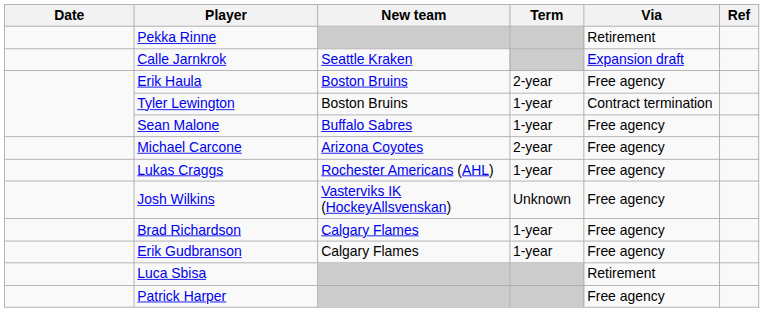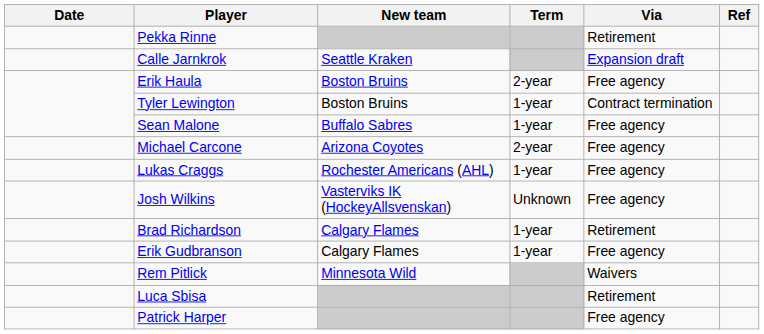 <table class="wikitable">
 <tr style="background:#ddd; text-align:center;">
 <th style="width: 10em;">Date</th>
 <th style="width: 14em;">Player</th>
 <th style="width: 14em;">New team</th>
 <th style="width: 5em;">Term</th>
 <th style="width: 10em;">Via</th>
 <th style="width: 2.5em;">Ref</th>
 </tr>
 <tr>
 <td></td>
 <td><a href='#'>Pekka Rinne</a></td>
 <td style="background:#ccc;"></td>
 <td style="background:#ccc;"></td>
 <td>Retirement</td>
 <td></td>
 </tr>
 <tr>
 <td></td>
 <td><a href='#'>Calle Jarnkrok</a></td>
 <td><a href='#'>Seattle Kraken</a></td>
 <td style="background:#ccc;"></td>
 <td><a href='#'>Expansion draft</a></td>
 <td></td>
 </tr>
 <tr>
 <td rowspan=3></td>
 <td><a href='#'>Erik Haula</a></td>
 <td><a href='#'>Boston Bruins</a></td>
 <td>2-year</td>
 <td>Free agency</td>
 <td></td>
 </tr>
 <tr>
 <td><a href='#'>Tyler Lewington</a></td>
 <td>Boston Bruins</td>
 <td>1-year</td>
 <td>Contract termination</td>
 <td></td>
 </tr>
 <tr>
 <td><a href='#'>Sean Malone</a></td>
 <td><a href='#'>Buffalo Sabres</a></td>
 <td>1-year</td>
 <td>Free agency</td>
 <td></td>
 </tr>
 <tr>
 <td></td>
 <td><a href='#'>Michael Carcone</a></td>
 <td><a href='#'>Arizona Coyotes</a></td>
 <td>2-year</td>
 <td>Free agency</td>
 <td></td>
 </tr>
 <tr>
 <td></td>
 <td><a href='#'>Lukas Craggs</a></td>
 <td><a href='#'>Rochester Americans</a> (<a href='#'>AHL</a>)</td>
 <td>1-year</td>
 <td>Free agency</td>
 <td></td>
 </tr>
 <tr>
 <td></td>
 <td><a href='#'>Josh Wilkins</a></td>
 <td><a href='#'>Vasterviks IK</a> (<a href='#'>HockeyAllsvenskan</a>)</td>
 <td>Unknown</td>
 <td>Free agency</td>
 <td></td>
 </tr>
 <tr>
 <td></td>
 <td><a href='#'>Brad Richardson</a></td>
 <td><a href='#'>Calgary Flames</a></td>
 <td>1-year</td>
-<td>Free agency</td>
+<td>Retirement</td>
 <td></td>
 </tr>
 <tr>
 <td></td>
 <td><a href='#'>Erik Gudbranson</a></td>
 <td>Calgary Flames</td>
 <td>1-year</td>
 <td>Free agency</td>
+<td></td>
+</tr>
+<tr>
+<td></td>
+<td><a href='#'>Rem Pitlick</a></td>
+<td><a href='#'>Minnesota Wild</a></td>
+<td style="background:#ccc;"></td>
+<td>Waivers</td>
 <td></td>
 </tr>
 <tr>
 <td></td>
 <td><a href='#'>Luca Sbisa</a></td>
 <td style="background:#ccc;"></td>
 <td style="background:#ccc;"></td>
 <td>Retirement</td>
 <td></td>
 </tr>
 <tr>
 <td></td>
 <td><a href='#'>Patrick Harper</a></td>
 <td style="background:#ccc;"></td>
 <td style="background:#ccc;"></td>
 <td>Free agency</td>
 <td></td>
 </tr>
 </table>
